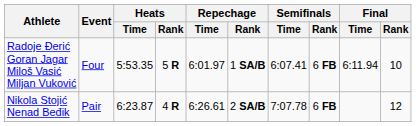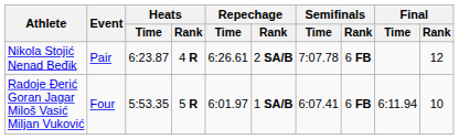 <table class="wikitable" style="font-size:90%">
 <tr>
 <th rowspan="2">Athlete</th>
 <th rowspan="2">Event</th>
 <th colspan="2">Heats</th>
 <th colspan="2">Repechage</th>
 <th colspan="2">Semifinals</th>
 <th colspan="2">Final</th>
 </tr>
 <tr style="font-size:95%">
 <th>Time</th>
 <th>Rank</th>
 <th>Time</th>
 <th>Rank</th>
 <th>Time</th>
 <th>Rank</th>
 <th>Time</th>
 <th>Rank</th>
 </tr>
 <tr align=center>
+<td align=left><a href='#'>Nikola Stojić</a><br><a href='#'>Nenad Beđik</a></td>
+<td align=left><a href='#'>Pair</a></td>
+<td>6:23.87</td>
+<td>4 <strong>R</strong></td>
+<td>6:26.61</td>
+<td>2 <strong>SA/B</strong></td>
+<td>7:07.78</td>
+<td>6 <strong>FB</strong></td>
+<td></td>
+<td>12</td>
+</tr>
+<tr align=center>
 <td align=left><a href='#'>Radoje Đerić</a><br><a href='#'>Goran Jagar</a><br><a href='#'>Miloš Vasić</a><br><a href='#'>Miljan Vuković</a></td>
 <td align=left><a href='#'>Four</a></td>
 <td>5:53.35</td>
 <td>5 <strong>R</strong></td>
 <td>6:01.97</td>
 <td>1 <strong>SA/B</strong></td>
 <td>6:07.41</td>
 <td>6 <strong>FB</strong></td>
 <td>6:11.94</td>
 <td>10</td>
 </tr>
-<tr align=center>
-<td align=left><a href='#'>Nikola Stojić</a><br><a href='#'>Nenad Beđik</a></td>
-<td align=left><a href='#'>Pair</a></td>
-<td>6:23.87</td>
-<td>4 <strong>R</strong></td>
-<td>6:26.61</td>
-<td>2 <strong>SA/B</strong></td>
-<td>7:07.78</td>
-<td>6 <strong>FB</strong></td>
-<td></td>
-<td>12</td>
-</tr>
 </table>
